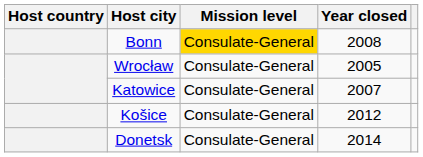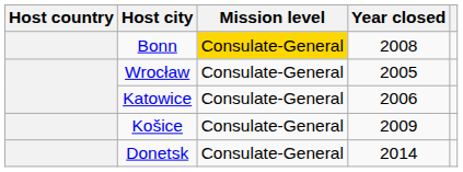 <table class="wikitable plainrowheaders" style="text-align:center;">
 <tr>
 <th scope="col">Host country</th>
 <th scope="col">Host city</th>
 <th scope="col">Mission level</th>
 <th scope="col">Year closed</th>
 <th scope="col"></th>
 </tr>
 <tr>
 <th scope="row"></th>
 <td><a href='#'>Bonn</a></td>
 <td style="background: gold;">Consulate-General</td>
 <td>2008</td>
 <td></td>
 </tr>
 <tr>
 <th scope="row" rowspan="2"></th>
 <td><a href='#'>Wrocław</a></td>
 <td>Consulate-General</td>
 <td>2005</td>
 <td></td>
 </tr>
 <tr>
 <td><a href='#'>Katowice</a></td>
 <td>Consulate-General</td>
-<td>2007</td>
+<td>2006</td>
 <td></td>
 </tr>
 <tr>
 <th scope="row"></th>
 <td><a href='#'>Košice</a></td>
 <td>Consulate-General</td>
-<td>2012</td>
+<td>2009</td>
 <td></td>
 </tr>
 <tr>
 <th scope="row"></th>
 <td><a href='#'>Donetsk</a></td>
 <td>Consulate-General</td>
 <td>2014</td>
 <td></td>
 </tr>
 </table>
